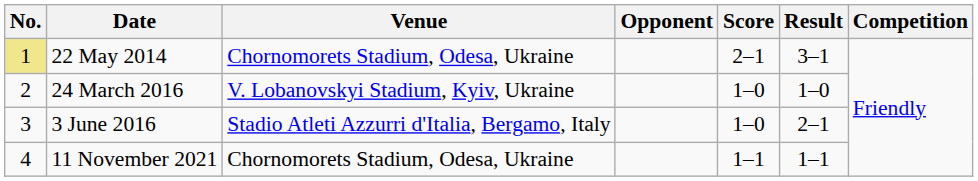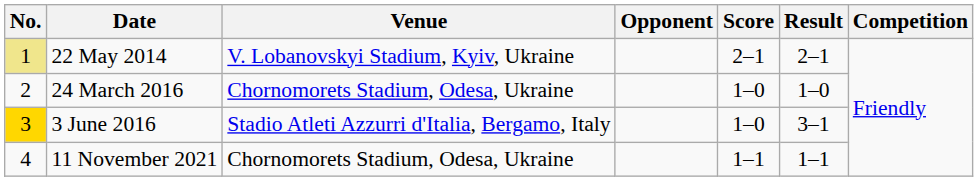 <table class="wikitable sortable">
 <tr>
 <th scope="col">No.</th>
 <th scope="col">Date</th>
 <th scope="col">Venue</th>
 <th scope="col">Opponent</th>
 <th scope="col">Score</th>
 <th scope="col">Result</th>
 <th scope="col">Competition</th>
 </tr>
 <tr>
 <td align="center" style="background: khaki;">1</td>
 <td>22 May 2014</td>
-<td><a href='#'>Chornomorets Stadium</a>, <a href='#'>Odesa</a>, Ukraine</td>
+<td><a href='#'>V. Lobanovskyi Stadium</a>, <a href='#'>Kyiv</a>, Ukraine</td>
 <td></td>
 <td align="center">2–1</td>
-<td align="center">3–1</td>
+<td align="center">2–1</td>
 <td rowspan="4"><a href='#'>Friendly</a></td>
 </tr>
 <tr>
 <td align="center">2</td>
 <td>24 March 2016</td>
-<td><a href='#'>V. Lobanovskyi Stadium</a>, <a href='#'>Kyiv</a>, Ukraine</td>
+<td><a href='#'>Chornomorets Stadium</a>, <a href='#'>Odesa</a>, Ukraine</td>
 <td></td>
 <td align="center">1–0</td>
 <td align="center">1–0</td>
 </tr>
 <tr>
-<td align="center">3</td>
+<td align="center" style="background: gold;">3</td>
 <td>3 June 2016</td>
 <td><a href='#'>Stadio Atleti Azzurri d'Italia</a>, <a href='#'>Bergamo</a>, Italy</td>
 <td></td>
 <td align="center">1–0</td>
-<td align="center">2–1</td>
+<td align="center">3–1</td>
 </tr>
 <tr>
 <td align="center">4</td>
 <td>11 November 2021</td>
 <td>Chornomorets Stadium, Odesa, Ukraine</td>
 <td></td>
 <td align="center">1–1</td>
 <td align="center">1–1</td>
 </tr>
 </table>
